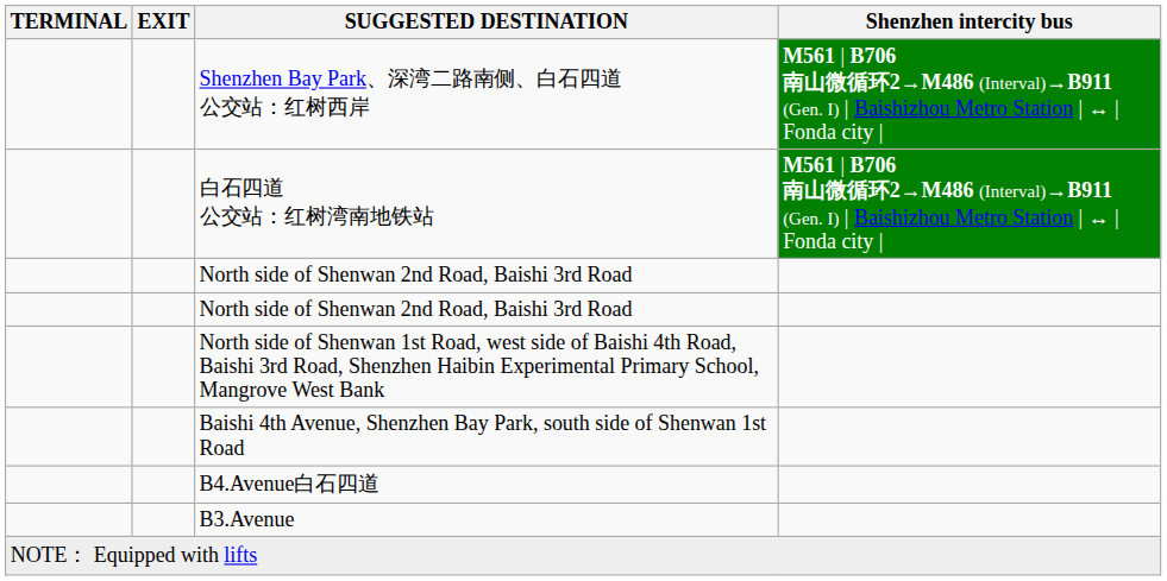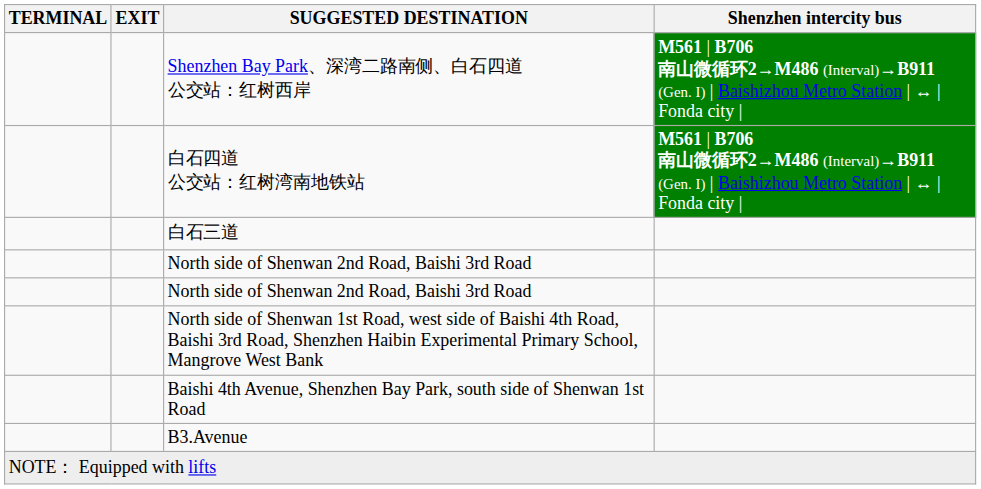 <table class="wikitable">
 <tr>
 <th>TERMINAL</th>
 <th>EXIT</th>
 <th>SUGGESTED DESTINATION</th>
 <th>Shenzhen intercity bus</th>
 </tr>
 <tr>
 <td align="center"><span> </span></td>
 <td></td>
 <td><a href='#'>Shenzhen Bay Park</a>、深湾二路南侧、白石四道<br>公交站：红树西岸</td>
 <td span style="background:green;color:white"><strong>M561</strong> | <strong>B706</strong><br><strong>南山微循环2</strong>→<strong>M486</strong> <small>(Interval)</small>→<strong>B911</strong> <small>(Gen. I)</small> | <a href='#'>Baishizhou Metro Station</a> | ↔ | Fonda city |</td>
 </tr>
 <tr>
 <td align="center"><span>  </span></td>
 <td></td>
 <td>白石四道<br>公交站：红树湾南地铁站</td>
 <td span style="background:green;color:white"><strong>M561</strong> | <strong>B706</strong><br><strong>南山微循环2</strong>→<strong>M486</strong> <small>(Interval)</small>→<strong>B911</strong> <small>(Gen. I)</small> | <a href='#'>Baishizhou Metro Station</a> | ↔ | Fonda city |</td>
+</tr>
+<tr>
+<td align="center"><span> </span></td>
+<td></td>
+<td>白石三道</td>
+<td></td>
 </tr>
 <tr>
 <td align="center"><span> </span></td>
 <td></td>
 <td>North side of Shenwan 2nd Road, Baishi 3rd Road</td>
 <td></td>
 </tr>
 <tr>
 <td align="center"><span> </span></td>
 <td></td>
 <td>North side of Shenwan 2nd Road, Baishi 3rd Road</td>
 <td></td>
 </tr>
 <tr>
 <td align="center"><span> </span></td>
 <td></td>
 <td>North side of Shenwan 1st Road, west side of Baishi 4th Road, Baishi 3rd Road, Shenzhen Haibin Experimental Primary School, Mangrove West Bank</td>
 <td></td>
 </tr>
 <tr>
 <td align="center"><span> </span></td>
 <td></td>
 <td>Baishi 4th Avenue, Shenzhen Bay Park, south side of Shenwan 1st Road</td>
 <td></td>
 </tr>
 <tr>
 <td align="center"><span> </span></td>
 <td></td>
-<td>B4.Avenue白石四道</td>
-<td></td>
-</tr>
-<tr>
-<td align="center"><span> </span></td>
-<td></td>
 <td>B3.Avenue</td>
 <td></td>
 </tr>
 <tr>
 <td bgcolor="#EEEEEE" colspan=4>NOTE： Equipped with <a href='#'>lifts</a></td>
 </tr>
 </table>
